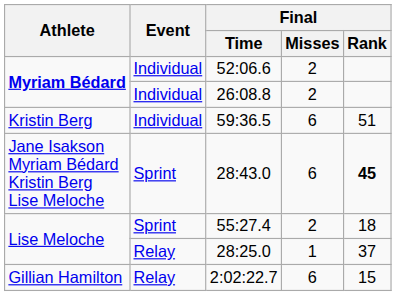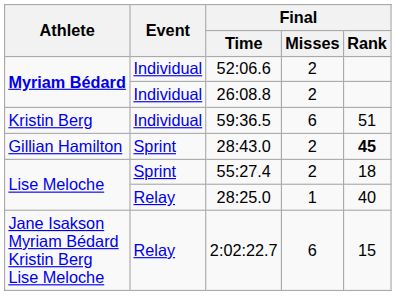 <table class="wikitable" style="font-size:90%">
 <tr>
 <th rowspan="2">Athlete</th>
 <th rowspan="2">Event</th>
 <th colspan="3">Final</th>
 </tr>
 <tr>
 <th>Time</th>
 <th>Misses</th>
 <th>Rank</th>
 </tr>
 <tr align="center">
 <td align="left" rowspan=2><strong><a href='#'>Myriam Bédard</a></strong></td>
 <td align="left"><a href='#'>Individual</a></td>
 <td>52:06.6</td>
 <td>2</td>
 <td></td>
 </tr>
 <tr align="center">
 <td align="left"><a href='#'>Individual</a></td>
 <td>26:08.8</td>
 <td>2</td>
 <td></td>
 </tr>
 <tr align="center">
 <td align="left"><a href='#'>Kristin Berg</a></td>
 <td align="left"><a href='#'>Individual</a></td>
 <td>59:36.5</td>
 <td>6</td>
 <td>51</td>
 </tr>
 <tr align="center">
-<td align="left"><a href='#'>Jane Isakson</a> <br> <a href='#'>Myriam Bédard</a> <br> <a href='#'>Kristin Berg</a> <br> <a href='#'>Lise Meloche</a></td>
+<td align="left"><a href='#'>Gillian Hamilton</a></td>
 <td align="left"><a href='#'>Sprint</a></td>
 <td>28:43.0</td>
-<td>6</td>
+<td>2</td>
 <td><strong>45</strong></td>
 </tr>
 <tr align="center">
 <td align="left" rowspan=2><a href='#'>Lise Meloche</a></td>
 <td align="left"><a href='#'>Sprint</a></td>
 <td>55:27.4</td>
 <td>2</td>
 <td>18</td>
 </tr>
 <tr align="center">
 <td align="left"><a href='#'>Relay</a></td>
 <td>28:25.0</td>
 <td>1</td>
-<td>37</td>
+<td>40</td>
 </tr>
 <tr align="center">
-<td align="left"><a href='#'>Gillian Hamilton</a></td>
+<td align="left"><a href='#'>Jane Isakson</a> <br> <a href='#'>Myriam Bédard</a> <br> <a href='#'>Kristin Berg</a> <br> <a href='#'>Lise Meloche</a></td>
 <td align="left"><a href='#'>Relay</a></td>
 <td>2:02:22.7</td>
 <td>6</td>
 <td>15</td>
 </tr>
 </table>
